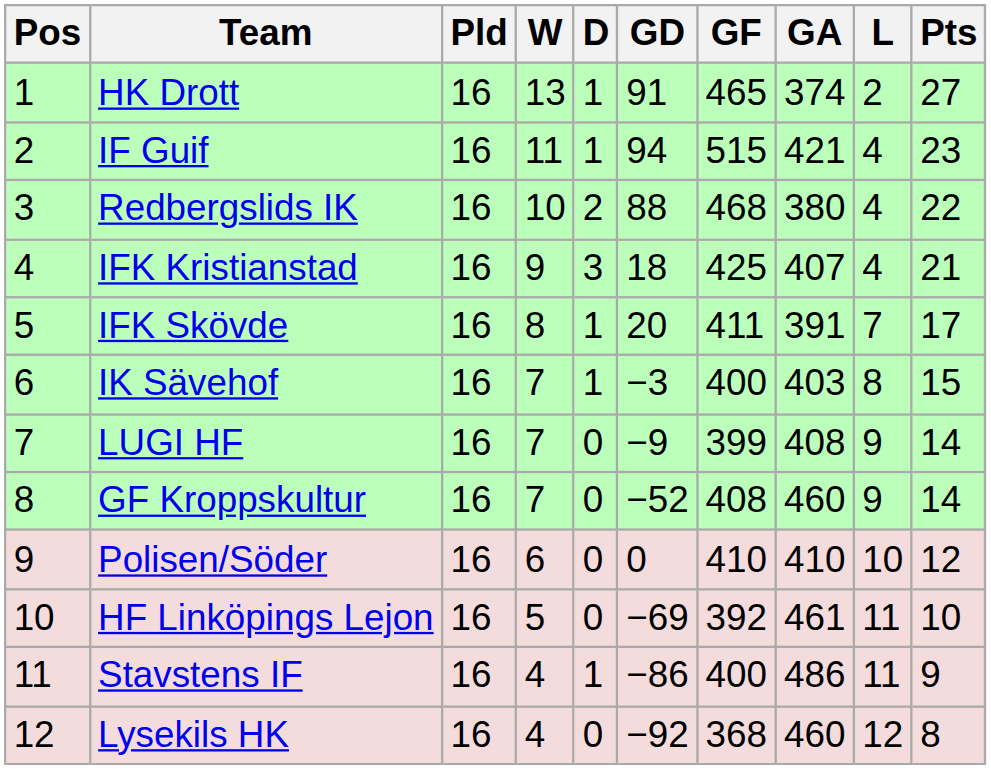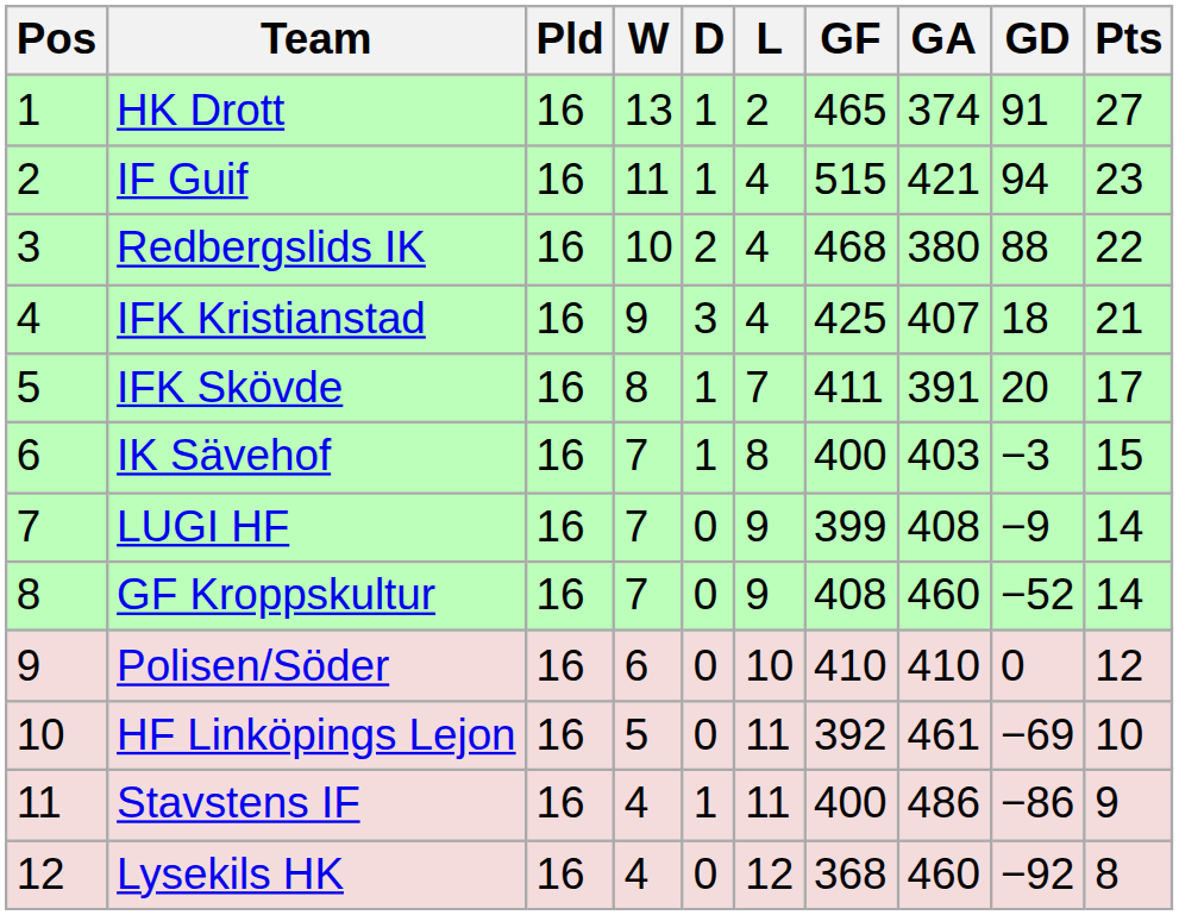 <table class="wikitable">
 <tr>
 <th><span>Pos</span></th>
 <th>Team</th>
 <th><span>Pld</span></th>
 <th><span>W</span></th>
 <th><span>D</span></th>
-<th><span>GD</span></th>
+<th><span>L</span></th>
 <th><span>GF</span></th>
 <th><span>GA</span></th>
-<th><span>L</span></th>
+<th><span>GD</span></th>
 <th><span>Pts</span></th>
 </tr>
 <tr style="background:#bbffbb">
 <td>1</td>
 <td><a href='#'>HK Drott</a></td>
 <td>16</td>
 <td>13</td>
 <td>1</td>
-<td>91</td>
+<td>2</td>
 <td>465</td>
 <td>374</td>
-<td>2</td>
+<td>91</td>
 <td>27</td>
 </tr>
 <tr style="background:#bbffbb">
 <td>2</td>
 <td><a href='#'>IF Guif</a></td>
 <td>16</td>
 <td>11</td>
 <td>1</td>
-<td>94</td>
+<td>4</td>
 <td>515</td>
 <td>421</td>
-<td>4</td>
+<td>94</td>
 <td>23</td>
 </tr>
 <tr style="background:#bbffbb">
 <td>3</td>
 <td><a href='#'>Redbergslids IK</a></td>
 <td>16</td>
 <td>10</td>
 <td>2</td>
-<td>88</td>
+<td>4</td>
 <td>468</td>
 <td>380</td>
-<td>4</td>
+<td>88</td>
 <td>22</td>
 </tr>
 <tr style="background:#bbffbb">
 <td>4</td>
 <td><a href='#'>IFK Kristianstad</a></td>
 <td>16</td>
 <td>9</td>
 <td>3</td>
-<td>18</td>
+<td>4</td>
 <td>425</td>
 <td>407</td>
-<td>4</td>
+<td>18</td>
 <td>21</td>
 </tr>
 <tr style="background:#bbffbb">
 <td>5</td>
 <td><a href='#'>IFK Skövde</a></td>
 <td>16</td>
 <td>8</td>
 <td>1</td>
-<td>20</td>
+<td>7</td>
 <td>411</td>
 <td>391</td>
-<td>7</td>
+<td>20</td>
 <td>17</td>
 </tr>
 <tr style="background:#bbffbb">
 <td>6</td>
 <td><a href='#'>IK Sävehof</a></td>
 <td>16</td>
 <td>7</td>
 <td>1</td>
-<td>−3</td>
+<td>8</td>
 <td>400</td>
 <td>403</td>
-<td>8</td>
+<td>−3</td>
 <td>15</td>
 </tr>
 <tr style="background:#bbffbb">
 <td>7</td>
 <td><a href='#'>LUGI HF</a></td>
 <td>16</td>
 <td>7</td>
 <td>0</td>
-<td>−9</td>
+<td>9</td>
 <td>399</td>
 <td>408</td>
-<td>9</td>
+<td>−9</td>
 <td>14</td>
 </tr>
 <tr style="background:#bbffbb">
 <td>8</td>
 <td><a href='#'>GF Kroppskultur</a></td>
 <td>16</td>
 <td>7</td>
 <td>0</td>
-<td>−52</td>
+<td>9</td>
 <td>408</td>
 <td>460</td>
-<td>9</td>
+<td>−52</td>
 <td>14</td>
 </tr>
 <tr style="background:#f4dcdc">
 <td>9</td>
 <td><a href='#'>Polisen/Söder</a></td>
 <td>16</td>
 <td>6</td>
 <td>0</td>
-<td>0</td>
+<td>10</td>
 <td>410</td>
 <td>410</td>
-<td>10</td>
+<td>0</td>
 <td>12</td>
 </tr>
 <tr style="background:#f4dcdc">
 <td>10</td>
 <td><a href='#'>HF Linköpings Lejon</a></td>
 <td>16</td>
 <td>5</td>
 <td>0</td>
-<td>−69</td>
+<td>11</td>
 <td>392</td>
 <td>461</td>
-<td>11</td>
+<td>−69</td>
 <td>10</td>
 </tr>
 <tr style="background:#f4dcdc">
 <td>11</td>
 <td><a href='#'>Stavstens IF</a></td>
 <td>16</td>
 <td>4</td>
 <td>1</td>
-<td>−86</td>
+<td>11</td>
 <td>400</td>
 <td>486</td>
-<td>11</td>
+<td>−86</td>
 <td>9</td>
 </tr>
 <tr style="background:#f4dcdc">
 <td>12</td>
 <td><a href='#'>Lysekils HK</a></td>
 <td>16</td>
 <td>4</td>
 <td>0</td>
-<td>−92</td>
+<td>12</td>
 <td>368</td>
 <td>460</td>
-<td>12</td>
+<td>−92</td>
 <td>8</td>
 </tr>
 </table>
